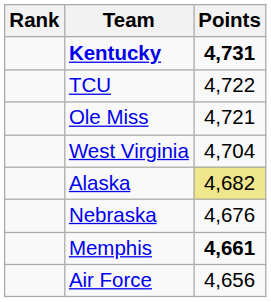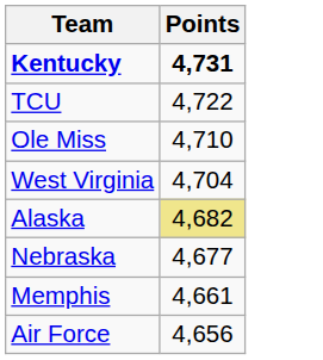 <table class="wikitable sortable" style="text-align:center">
 <tr>
-<th>Rank</th>
 <th>Team</th>
 <th>Points</th>
 </tr>
 <tr>
-<td></td>
 <td align="left"><strong><a href='#'>Kentucky</a></strong></td>
 <td><strong>4,731</strong></td>
 </tr>
 <tr>
-<td></td>
 <td align="left"><a href='#'>TCU</a></td>
 <td>4,722</td>
 </tr>
 <tr>
-<td></td>
 <td align="left"><a href='#'>Ole Miss</a></td>
-<td>4,721</td>
+<td>4,710</td>
 </tr>
 <tr>
-<td></td>
 <td align="left"><a href='#'>West Virginia</a></td>
 <td>4,704</td>
 </tr>
 <tr>
-<td></td>
 <td align="left"><a href='#'>Alaska</a></td>
 <td style="background: khaki;">4,682</td>
 </tr>
 <tr>
-<td></td>
 <td align="left"><a href='#'>Nebraska</a></td>
-<td>4,676</td>
+<td>4,677</td>
 </tr>
 <tr>
-<td></td>
 <td align="left"><a href='#'>Memphis</a></td>
-<td><strong>4,661</strong></td>
+<td>4,661</td>
 </tr>
 <tr>
-<td></td>
 <td align="left"><a href='#'>Air Force</a></td>
 <td>4,656</td>
 </tr>
 </table>
